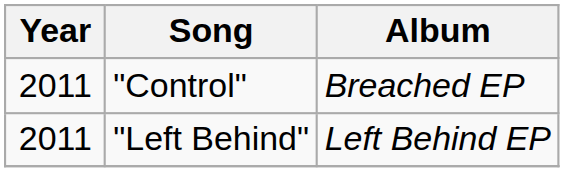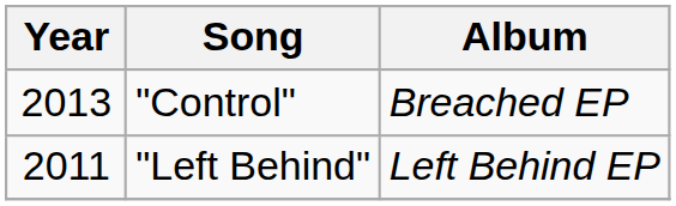 <table class="wikitable">
 <tr>
 <th align="center" valign="top" width="40">Year</th>
 <th align="left" valign="top">Song</th>
 <th align="left" valign="top">Album</th>
 </tr>
 <tr>
-<td align="center" valign="top">2011</td>
+<td align="center" valign="top">2013</td>
 <td align="left" valign="top">"Control"</td>
 <td align="left" valign="top"><em>Breached EP</em></td>
 </tr>
 <tr>
 <td align="center" valign="top">2011</td>
 <td align="left" valign="top">"Left Behind"</td>
 <td align="left" valign="top"><em>Left Behind EP</em></td>
 </tr>
 <tr>
 </tr>
 </table>
